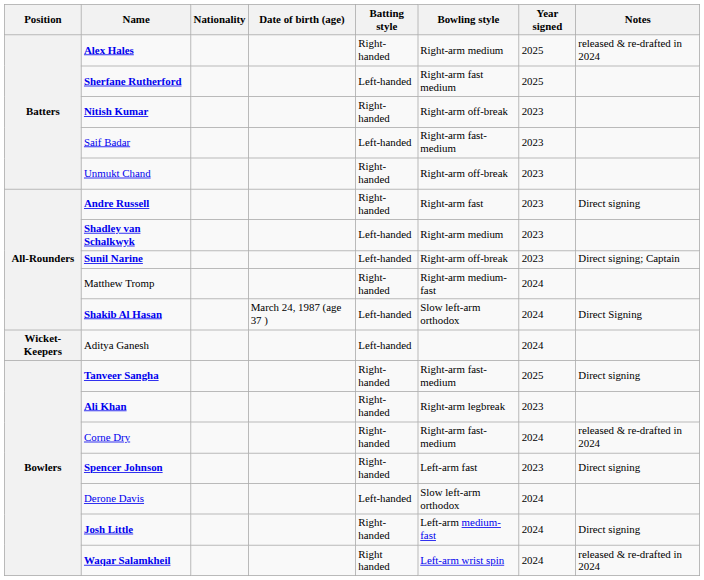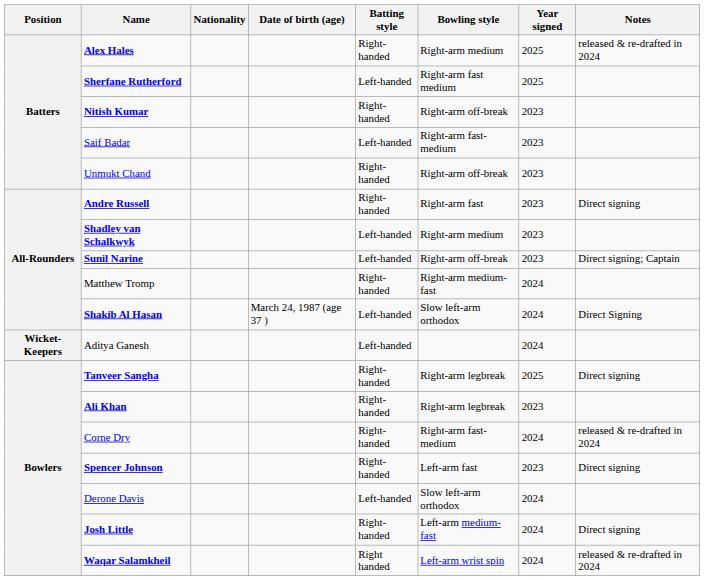 <table class="wikitable" style="font-size:85%;">
 <tr>
 <th scope="col">Position</th>
 <th scope="col">Name</th>
 <th scope="col">Nationality</th>
 <th scope="col">Date of birth (age)</th>
 <th scope="col">Batting style</th>
 <th scope="col">Bowling style</th>
 <th scope="col">Year signed</th>
 <th scope="col">Notes</th>
 </tr>
 <tr>
 <th rowspan="5" style="background: #DCDCDC text-align=center;">Batters</th>
 <td scope="row"><strong><a href='#'>Alex Hales</a></strong></td>
 <td></td>
 <td></td>
 <td>Right-handed</td>
 <td>Right-arm medium</td>
 <td>2025</td>
 <td>released & re-drafted in 2024</td>
 </tr>
 <tr>
 <td scope="row"><strong><a href='#'>Sherfane Rutherford</a></strong></td>
 <td></td>
 <td></td>
 <td>Left-handed</td>
 <td>Right-arm fast medium</td>
 <td>2025</td>
 <td></td>
 </tr>
 <tr>
 <td scope="row"><strong><a href='#'>Nitish Kumar</a></strong></td>
 <td></td>
 <td></td>
 <td>Right-handed</td>
 <td>Right-arm off-break</td>
 <td>2023</td>
 <td></td>
 </tr>
 <tr>
 <td scope="row"><a href='#'>Saif Badar</a></td>
 <td></td>
 <td></td>
 <td>Left-handed</td>
 <td>Right-arm fast-medium</td>
 <td>2023</td>
 <td></td>
 </tr>
 <tr>
 <td><a href='#'>Unmukt Chand</a></td>
 <td></td>
 <td></td>
 <td>Right-handed</td>
 <td>Right-arm off-break</td>
 <td>2023</td>
 <td></td>
 </tr>
 <tr>
 <th rowspan="5" style="background: #DCDCDC text-align=center;">All-Rounders</th>
 <td scope="row"><strong><a href='#'>Andre Russell</a></strong></td>
 <td></td>
 <td></td>
 <td>Right-handed</td>
 <td>Right-arm fast</td>
 <td>2023</td>
 <td>Direct signing</td>
 </tr>
 <tr>
 <td scope="row"><strong><a href='#'>Shadley van Schalkwyk</a></strong></td>
 <td></td>
 <td></td>
 <td>Left-handed</td>
 <td>Right-arm medium</td>
 <td>2023</td>
 <td></td>
 </tr>
 <tr>
 <td scope="row"><strong><a href='#'>Sunil Narine</a></strong></td>
 <td></td>
 <td></td>
 <td>Left-handed</td>
 <td>Right-arm off-break</td>
 <td>2023</td>
 <td>Direct signing; Captain</td>
 </tr>
 <tr>
 <td scope="row">Matthew Tromp</td>
 <td></td>
 <td></td>
 <td>Right-handed</td>
 <td>Right-arm medium-fast</td>
 <td>2024</td>
 <td></td>
 </tr>
 <tr>
 <td><strong><a href='#'>Shakib Al Hasan</a></strong></td>
 <td></td>
 <td>March 24, 1987 (age 37 )</td>
 <td>Left-handed</td>
 <td>Slow left-arm orthodox</td>
 <td>2024</td>
 <td>Direct Signing</td>
 </tr>
 <tr>
 <th rowspan="1" style="background: #DCDCDC text-align=center;">Wicket-Keepers</th>
 <td scope="row">Aditya Ganesh</td>
 <td></td>
 <td></td>
 <td>Left-handed</td>
 <td></td>
 <td>2024</td>
 <td></td>
 </tr>
 <tr>
 <th rowspan="7" style="background: #DCDCDC text-align=center;">Bowlers</th>
 <td scope="row"><strong><a href='#'>Tanveer Sangha</a></strong></td>
 <td></td>
 <td></td>
 <td>Right-handed</td>
-<td>Right-arm fast-medium</td>
+<td>Right-arm legbreak</td>
 <td>2025</td>
 <td>Direct signing</td>
 </tr>
 <tr>
 <td scope="row"><strong><a href='#'>Ali Khan</a></strong></td>
 <td></td>
 <td></td>
 <td>Right-handed</td>
 <td>Right-arm legbreak</td>
 <td>2023</td>
 <td></td>
 </tr>
 <tr>
 <td scope="row"><a href='#'>Corne Dry</a></td>
 <td></td>
 <td></td>
 <td>Right-handed</td>
 <td>Right-arm fast-medium</td>
 <td>2024</td>
 <td>released & re-drafted in 2024</td>
 </tr>
 <tr>
 <td scope="row"><strong><a href='#'>Spencer Johnson</a></strong></td>
 <td></td>
 <td></td>
 <td>Right-handed</td>
 <td>Left-arm fast</td>
 <td>2023</td>
 <td>Direct signing</td>
 </tr>
 <tr>
 <td scope="row"><a href='#'>Derone Davis</a></td>
 <td></td>
 <td></td>
 <td>Left-handed</td>
 <td>Slow left-arm orthodox</td>
 <td>2024</td>
 <td></td>
 </tr>
 <tr>
 <td scope= "row"><strong><a href='#'>Josh Little</a></strong></td>
 <td></td>
 <td></td>
 <td>Right-handed</td>
 <td>Left-arm <a href='#'>medium-fast</a></td>
 <td>2024</td>
 <td>Direct signing</td>
 </tr>
 <tr>
 <td scope= "row"><strong><a href='#'>Waqar Salamkheil</a></strong></td>
 <td></td>
 <td></td>
 <td>Right handed</td>
 <td><a href='#'>Left-arm wrist spin</a></td>
 <td>2024</td>
 <td>released & re-drafted in 2024</td>
 </tr>
 </table>
